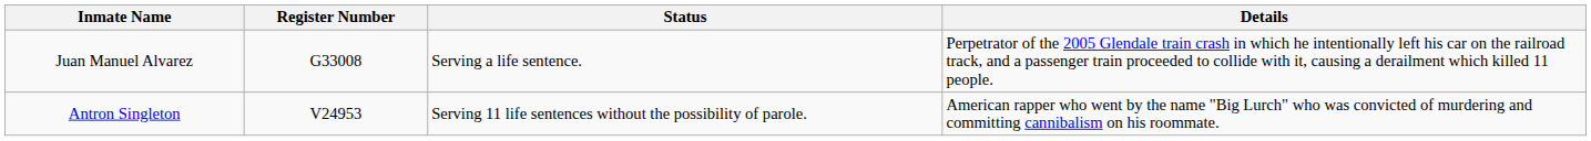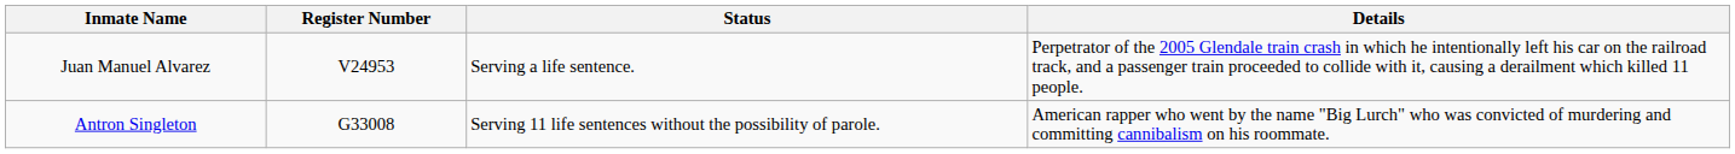 <table class="wikitable sortable">
 <tr>
 <th width=13%>Inmate Name</th>
 <th width=10%>Register Number</th>
 <th width=28%>Status</th>
 <th width=35%>Details</th>
 </tr>
 <tr>
 <td style="text-align:center;">Juan Manuel Alvarez</td>
-<td style="text-align:center;">G33008</td>
+<td style="text-align:center;">V24953</td>
 <td>Serving a life sentence.</td>
 <td>Perpetrator of the <a href='#'>2005 Glendale train crash</a> in which he intentionally left his car on the railroad track, and a passenger train proceeded to collide with it, causing a derailment which killed 11 people.</td>
 </tr>
 <tr>
 <td style="text-align:center;"><a href='#'> Antron Singleton</a></td>
-<td style="text-align:center;">V24953</td>
+<td style="text-align:center;">G33008</td>
 <td>Serving 11 life sentences without the possibility of parole.</td>
 <td>American rapper who went by the name "Big Lurch" who was convicted of murdering and committing <a href='#'>cannibalism</a> on his roommate.</td>
 </tr>
 </table>
